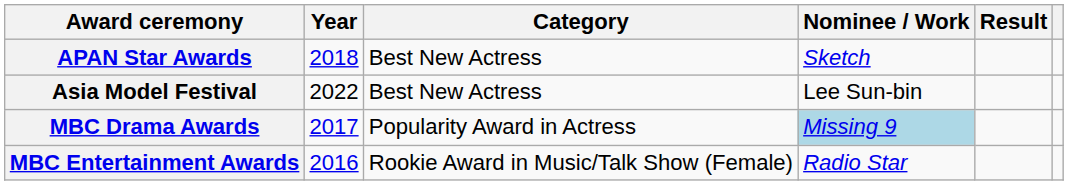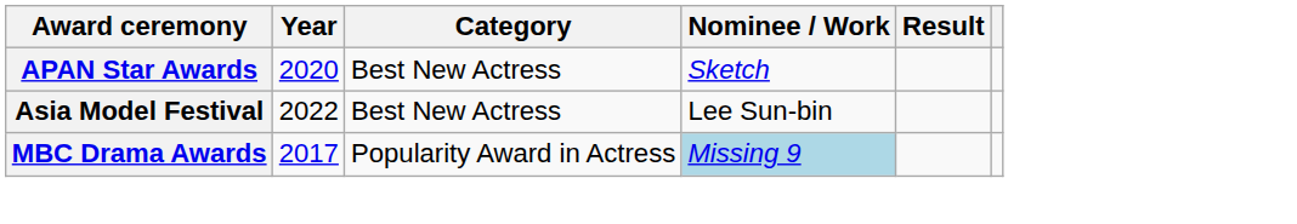 <table class="wikitable plainrowheaders sortable">
 <tr>
 <th scope="col">Award ceremony</th>
 <th scope="col">Year</th>
 <th scope="col">Category</th>
 <th scope="col">Nominee / Work</th>
 <th scope="col">Result</th>
 <th scope="col" class="unsortable"></th>
 </tr>
 <tr>
 <th scope="row"><a href='#'>APAN Star Awards</a></th>
-<td style="text-align:center"><a href='#'>2018</a></td>
+<td style="text-align:center"><a href='#'>2020</a></td>
 <td>Best New Actress</td>
 <td><em><a href='#'>Sketch</a></em></td>
 <td></td>
 <td style="text-align:center"></td>
 </tr>
 <tr>
 <th scope="row">Asia Model Festival</th>
 <td style="text-align:center">2022</td>
 <td>Best New Actress</td>
 <td>Lee Sun-bin</td>
 <td></td>
 <td style="text-align:center"></td>
 </tr>
 <tr>
 <th scope="row"><a href='#'>MBC Drama Awards</a></th>
 <td style="text-align:center"><a href='#'>2017</a></td>
 <td>Popularity Award in Actress</td>
 <td style="background: lightblue;"><em><a href='#'>Missing 9</a></em></td>
 <td></td>
 <td style="text-align:center"></td>
 </tr>
-<tr>
-<th scope="row"><a href='#'>MBC Entertainment Awards</a></th>
-<td style="text-align:center"><a href='#'>2016</a></td>
-<td>Rookie Award in Music/Talk Show (Female)</td>
-<td><em><a href='#'>Radio Star</a></em></td>
-<td></td>
-<td style="text-align:center"></td>
-</tr>
 </table>
